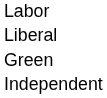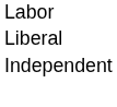 <table style="margin-top:1em">
 <tr>
 <td> </td>
 <td>Labor</td>
 </tr>
 <tr>
 <td width=20 > </td>
 <td>Liberal</td>
 </tr>
 <tr>
 <td> </td>
-<td>Green</td>
-</tr>
-<tr>
-<td> </td>
 <td>Independent</td>
 </tr>
 <tr>
 </tr>
 </table>
